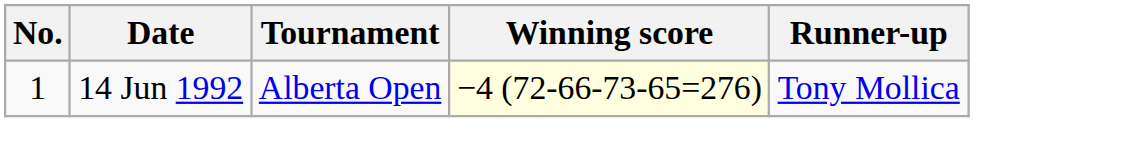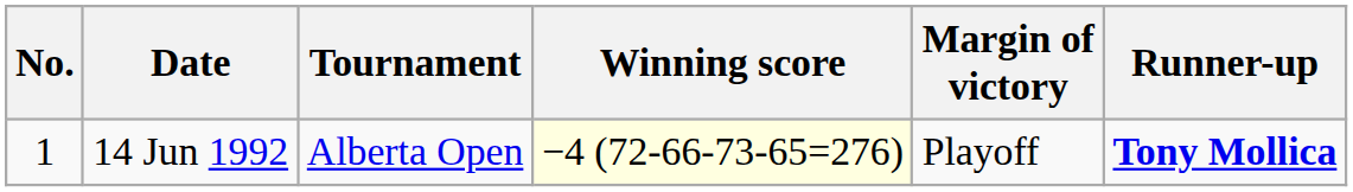 <table class="wikitable" style="font-size:95%;">
 <tr>
 <th>No.</th>
 <th>Date</th>
 <th>Tournament</th>
 <th>Winning score</th>
+<th>Margin of<br>victory</th>
 <th>Runner-up</th>
 </tr>
 <tr>
 <td align=center>1</td>
 <td align=right>14 Jun <a href='#'>1992</a></td>
 <td><a href='#'>Alberta Open</a></td>
 <td style="background: lightyellow;">−4 (72-66-73-65=276)</td>
-<td> <a href='#'>Tony Mollica</a></td>
+<td>Playoff</td>
+<td><strong> <a href='#'>Tony Mollica</a></strong></td>
 </tr>
 </table>
